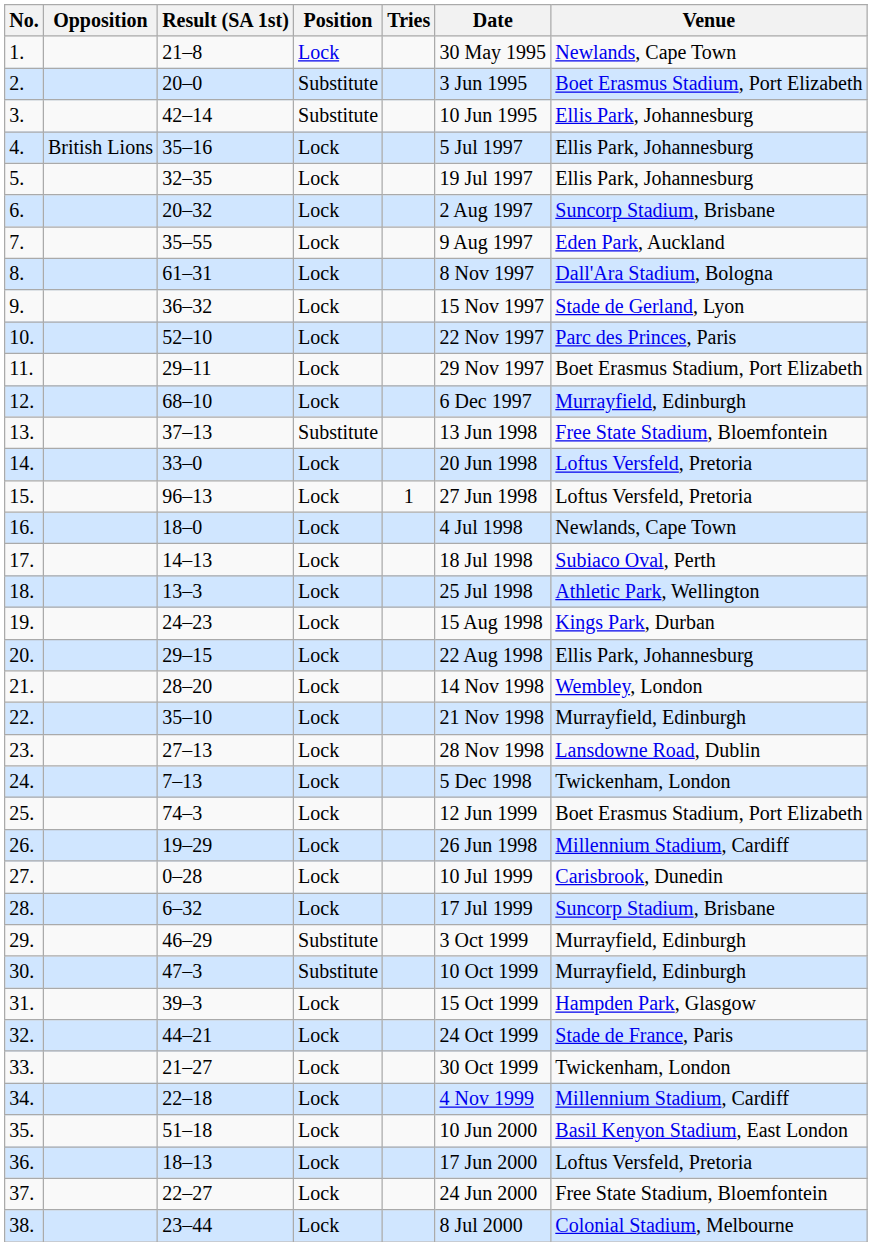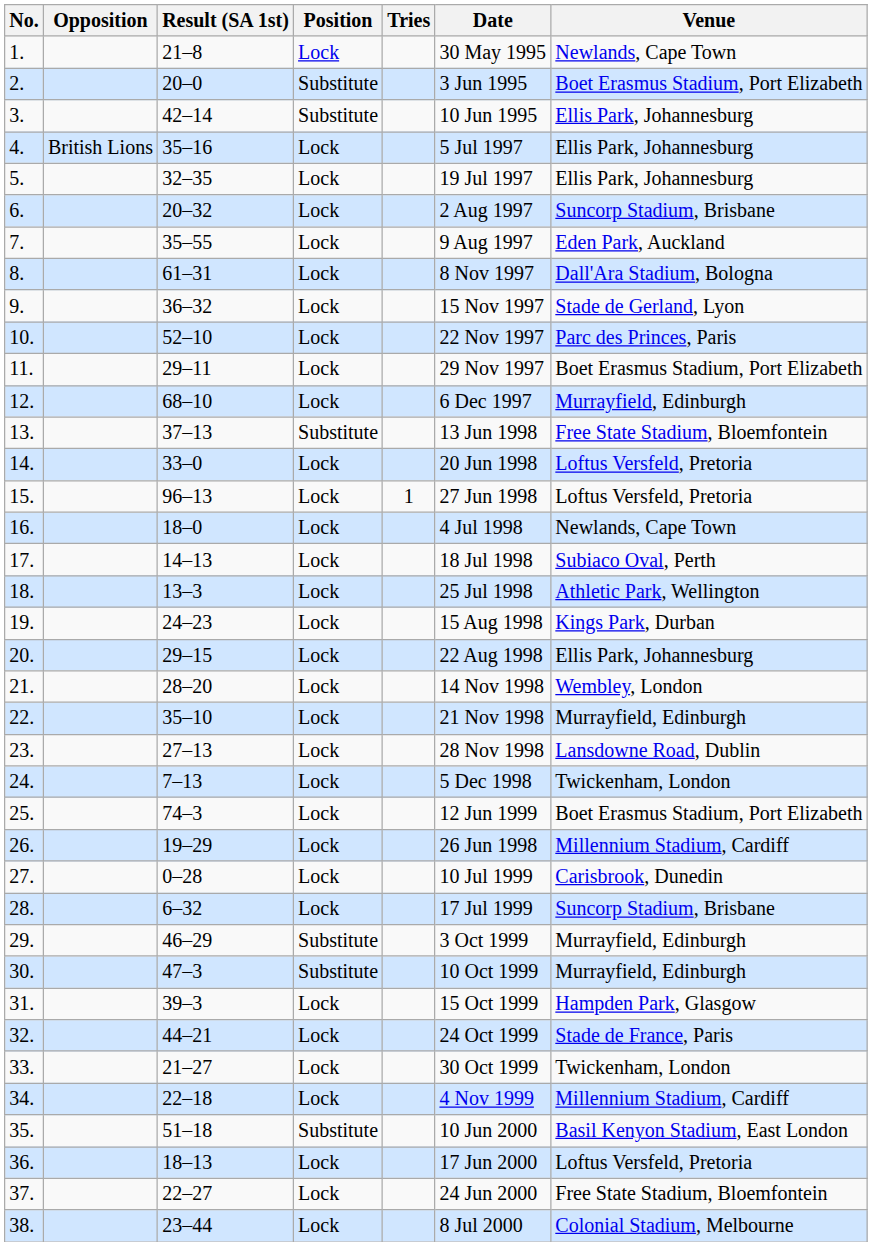 <table class="wikitable sortable">
 <tr>
 <th>No.</th>
 <th>Opposition</th>
 <th>Result (SA 1st)</th>
 <th>Position</th>
 <th>Tries</th>
 <th>Date</th>
 <th>Venue</th>
 </tr>
 <tr>
 <td>1.</td>
 <td></td>
 <td>21–8</td>
 <td><a href='#'>Lock</a></td>
 <td></td>
 <td>30 May 1995</td>
 <td><a href='#'>Newlands</a>, Cape Town</td>
 </tr>
 <tr style="background: #D0E6FF;">
 <td>2.</td>
 <td></td>
 <td>20–0</td>
 <td>Substitute</td>
 <td></td>
 <td>3 Jun 1995</td>
 <td><a href='#'>Boet Erasmus Stadium</a>, Port Elizabeth</td>
 </tr>
 <tr>
 <td>3.</td>
 <td></td>
 <td>42–14</td>
 <td>Substitute</td>
 <td></td>
 <td>10 Jun 1995</td>
 <td><a href='#'>Ellis Park</a>, Johannesburg</td>
 </tr>
 <tr style="background: #D0E6FF;">
 <td>4.</td>
 <td> British Lions</td>
 <td>35–16</td>
 <td>Lock</td>
 <td></td>
 <td>5 Jul 1997</td>
 <td>Ellis Park, Johannesburg</td>
 </tr>
 <tr>
 <td>5.</td>
 <td></td>
 <td>32–35</td>
 <td>Lock</td>
 <td></td>
 <td>19 Jul 1997</td>
 <td>Ellis Park, Johannesburg</td>
 </tr>
 <tr style="background: #D0E6FF;">
 <td>6.</td>
 <td></td>
 <td>20–32</td>
 <td>Lock</td>
 <td></td>
 <td>2 Aug 1997</td>
 <td><a href='#'>Suncorp Stadium</a>, Brisbane</td>
 </tr>
 <tr>
 <td>7.</td>
 <td></td>
 <td>35–55</td>
 <td>Lock</td>
 <td></td>
 <td>9 Aug 1997</td>
 <td><a href='#'>Eden Park</a>, Auckland</td>
 </tr>
 <tr style="background: #D0E6FF;">
 <td>8.</td>
 <td></td>
 <td>61–31</td>
 <td>Lock</td>
 <td></td>
 <td>8 Nov 1997</td>
 <td><a href='#'>Dall'Ara Stadium</a>, Bologna</td>
 </tr>
 <tr>
 <td>9.</td>
 <td></td>
 <td>36–32</td>
 <td>Lock</td>
 <td></td>
 <td>15 Nov 1997</td>
 <td><a href='#'>Stade de Gerland</a>, Lyon</td>
 </tr>
 <tr style="background: #D0E6FF;">
 <td>10.</td>
 <td></td>
 <td>52–10</td>
 <td>Lock</td>
 <td></td>
 <td>22 Nov 1997</td>
 <td><a href='#'>Parc des Princes</a>, Paris</td>
 </tr>
 <tr>
 <td>11.</td>
 <td></td>
 <td>29–11</td>
 <td>Lock</td>
 <td></td>
 <td>29 Nov 1997</td>
 <td>Boet Erasmus Stadium, Port Elizabeth</td>
 </tr>
 <tr style="background: #D0E6FF;">
 <td>12.</td>
 <td></td>
 <td>68–10</td>
 <td>Lock</td>
 <td></td>
 <td>6 Dec 1997</td>
 <td><a href='#'>Murrayfield</a>, Edinburgh</td>
 </tr>
 <tr>
 <td>13.</td>
 <td></td>
 <td>37–13</td>
 <td>Substitute</td>
 <td></td>
 <td>13 Jun 1998</td>
 <td><a href='#'>Free State Stadium</a>, Bloemfontein</td>
 </tr>
 <tr style="background: #D0E6FF;">
 <td>14.</td>
 <td></td>
 <td>33–0</td>
 <td>Lock</td>
 <td></td>
 <td>20 Jun 1998</td>
 <td><a href='#'>Loftus Versfeld</a>, Pretoria</td>
 </tr>
 <tr>
 <td>15.</td>
 <td></td>
 <td>96–13</td>
 <td>Lock</td>
 <td align="center">1</td>
 <td>27 Jun 1998</td>
 <td>Loftus Versfeld, Pretoria</td>
 </tr>
 <tr style="background: #D0E6FF;">
 <td>16.</td>
 <td></td>
 <td>18–0</td>
 <td>Lock</td>
 <td></td>
 <td>4 Jul 1998</td>
 <td>Newlands, Cape Town</td>
 </tr>
 <tr>
 <td>17.</td>
 <td></td>
 <td>14–13</td>
 <td>Lock</td>
 <td></td>
 <td>18 Jul 1998</td>
 <td><a href='#'>Subiaco Oval</a>, Perth</td>
 </tr>
 <tr style="background: #D0E6FF;">
 <td>18.</td>
 <td></td>
 <td>13–3</td>
 <td>Lock</td>
 <td></td>
 <td>25 Jul 1998</td>
 <td><a href='#'>Athletic Park</a>, Wellington</td>
 </tr>
 <tr>
 <td>19.</td>
 <td></td>
 <td>24–23</td>
 <td>Lock</td>
 <td></td>
 <td>15 Aug 1998</td>
 <td><a href='#'>Kings Park</a>, Durban</td>
 </tr>
 <tr style="background: #D0E6FF;">
 <td>20.</td>
 <td></td>
 <td>29–15</td>
 <td>Lock</td>
 <td></td>
 <td>22 Aug 1998</td>
 <td>Ellis Park, Johannesburg</td>
 </tr>
 <tr>
 <td>21.</td>
 <td></td>
 <td>28–20</td>
 <td>Lock</td>
 <td></td>
 <td>14 Nov 1998</td>
 <td><a href='#'>Wembley</a>, London</td>
 </tr>
 <tr style="background: #D0E6FF;">
 <td>22.</td>
 <td></td>
 <td>35–10</td>
 <td>Lock</td>
 <td></td>
 <td>21 Nov 1998</td>
 <td>Murrayfield, Edinburgh</td>
 </tr>
 <tr>
 <td>23.</td>
 <td></td>
 <td>27–13</td>
 <td>Lock</td>
 <td></td>
 <td>28 Nov 1998</td>
 <td><a href='#'>Lansdowne Road</a>, Dublin</td>
 </tr>
 <tr style="background: #D0E6FF;">
 <td>24.</td>
 <td></td>
 <td>7–13</td>
 <td>Lock</td>
 <td></td>
 <td>5 Dec 1998</td>
 <td>Twickenham, London</td>
 </tr>
 <tr>
 <td>25.</td>
 <td></td>
 <td>74–3</td>
 <td>Lock</td>
 <td></td>
 <td>12 Jun 1999</td>
 <td>Boet Erasmus Stadium, Port Elizabeth</td>
 </tr>
 <tr style="background: #D0E6FF;">
 <td>26.</td>
 <td></td>
 <td>19–29</td>
 <td>Lock</td>
 <td></td>
 <td>26 Jun 1998</td>
 <td><a href='#'>Millennium Stadium</a>, Cardiff</td>
 </tr>
 <tr>
 <td>27.</td>
 <td></td>
 <td>0–28</td>
 <td>Lock</td>
 <td></td>
 <td>10 Jul 1999</td>
 <td><a href='#'>Carisbrook</a>, Dunedin</td>
 </tr>
 <tr style="background: #D0E6FF;">
 <td>28.</td>
 <td></td>
 <td>6–32</td>
 <td>Lock</td>
 <td></td>
 <td>17 Jul 1999</td>
 <td><a href='#'>Suncorp Stadium</a>, Brisbane</td>
 </tr>
 <tr>
 <td>29.</td>
 <td></td>
 <td>46–29</td>
 <td>Substitute</td>
 <td></td>
 <td>3 Oct 1999</td>
 <td>Murrayfield, Edinburgh</td>
 </tr>
 <tr style="background: #D0E6FF;">
 <td>30.</td>
 <td></td>
 <td>47–3</td>
 <td>Substitute</td>
 <td></td>
 <td>10 Oct 1999</td>
 <td>Murrayfield, Edinburgh</td>
 </tr>
 <tr>
 <td>31.</td>
 <td></td>
 <td>39–3</td>
 <td>Lock</td>
 <td></td>
 <td>15 Oct 1999</td>
 <td><a href='#'>Hampden Park</a>, Glasgow</td>
 </tr>
 <tr style="background: #D0E6FF;">
 <td>32.</td>
 <td></td>
 <td>44–21</td>
 <td>Lock</td>
 <td></td>
 <td>24 Oct 1999</td>
 <td><a href='#'>Stade de France</a>, Paris</td>
 </tr>
 <tr>
 <td>33.</td>
 <td></td>
 <td>21–27</td>
 <td>Lock</td>
 <td></td>
 <td>30 Oct 1999</td>
 <td>Twickenham, London</td>
 </tr>
 <tr style="background: #D0E6FF;">
 <td>34.</td>
 <td></td>
 <td>22–18</td>
 <td>Lock</td>
 <td></td>
 <td><a href='#'>4 Nov 1999</a></td>
 <td><a href='#'>Millennium Stadium</a>, Cardiff</td>
 </tr>
 <tr>
 <td>35.</td>
 <td></td>
 <td>51–18</td>
-<td>Lock</td>
+<td>Substitute</td>
 <td></td>
 <td>10 Jun 2000</td>
 <td><a href='#'>Basil Kenyon Stadium</a>, East London</td>
 </tr>
 <tr style="background: #D0E6FF;">
 <td>36.</td>
 <td></td>
 <td>18–13</td>
 <td>Lock</td>
 <td></td>
 <td>17 Jun 2000</td>
 <td>Loftus Versfeld, Pretoria</td>
 </tr>
 <tr>
 <td>37.</td>
 <td></td>
 <td>22–27</td>
 <td>Lock</td>
 <td></td>
 <td>24 Jun 2000</td>
 <td>Free State Stadium, Bloemfontein</td>
 </tr>
 <tr style="background: #D0E6FF;">
 <td>38.</td>
 <td></td>
 <td>23–44</td>
 <td>Lock</td>
 <td></td>
 <td>8 Jul 2000</td>
 <td><a href='#'>Colonial Stadium</a>, Melbourne</td>
 </tr>
 </table>
